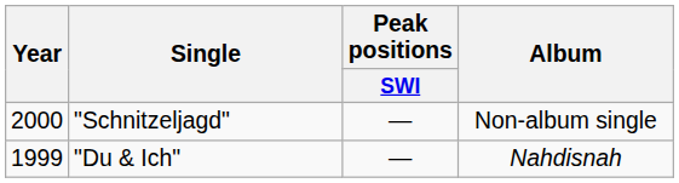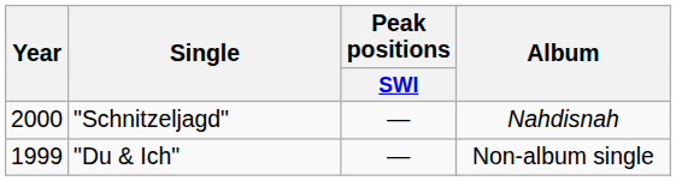 <table class="wikitable">
 <tr>
 <th align="center" rowspan="2" width="10">Year</th>
 <th align="center" rowspan="2" width="180">Single</th>
 <th align="center" colspan="1" width="20">Peak positions</th>
 <th align="center" rowspan="2" width="140">Album</th>
 </tr>
 <tr>
 <th scope="col" style="width:3em;font-size:90%;"><a href='#'>SWI</a><br></th>
 </tr>
 <tr>
 <td style="text-align:center;">2000</td>
 <td>"Schnitzeljagd"</td>
 <td style="text-align:center;">—</td>
-<td style="text-align:center;">Non-album single</td>
+<td style="text-align:center;"><em>Nahdisnah</em></td>
 </tr>
 <tr>
 <td style="text-align:center;">1999</td>
 <td>"Du & Ich"</td>
 <td style="text-align:center;">—</td>
-<td style="text-align:center;"><em>Nahdisnah</em></td>
+<td style="text-align:center;">Non-album single</td>
 </tr>
 </table>
